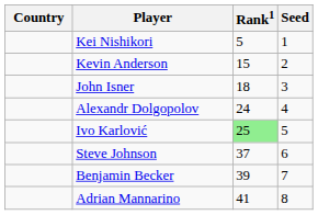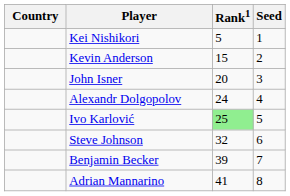 <table class="sortable wikitable">
 <tr>
 <th width=70>Country</th>
 <th width=175>Player</th>
 <th>Rank<sup>1</sup></th>
 <th>Seed</th>
 </tr>
 <tr>
 <td></td>
 <td><a href='#'>Kei Nishikori</a></td>
 <td>5</td>
 <td>1</td>
 </tr>
 <tr>
 <td></td>
 <td><a href='#'>Kevin Anderson</a></td>
 <td>15</td>
 <td>2</td>
 </tr>
 <tr>
 <td></td>
 <td><a href='#'>John Isner</a></td>
-<td>18</td>
+<td>20</td>
 <td>3</td>
 </tr>
 <tr>
 <td></td>
 <td><a href='#'>Alexandr Dolgopolov</a></td>
 <td>24</td>
 <td>4</td>
 </tr>
 <tr>
 <td></td>
 <td><a href='#'>Ivo Karlović</a></td>
 <td style="background: lightgreen;">25</td>
 <td>5</td>
 </tr>
 <tr>
 <td></td>
 <td><a href='#'>Steve Johnson</a></td>
-<td>37</td>
+<td>32</td>
 <td>6</td>
 </tr>
 <tr>
 <td></td>
 <td><a href='#'>Benjamin Becker</a></td>
 <td>39</td>
 <td>7</td>
 </tr>
 <tr>
 <td></td>
 <td><a href='#'>Adrian Mannarino</a></td>
 <td>41</td>
 <td>8</td>
 </tr>
 </table>
